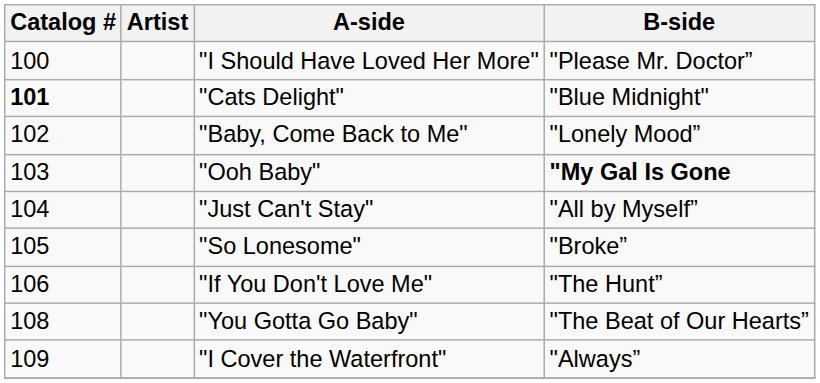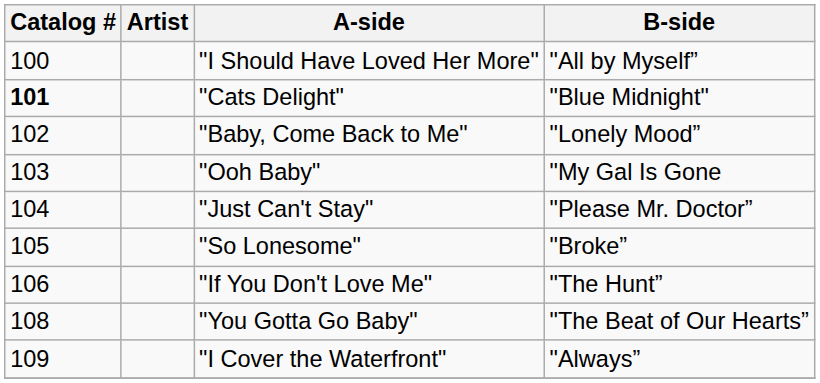 <table class="wikitable sortable">
 <tr>
 <th>Catalog #</th>
 <th>Artist</th>
 <th>A-side</th>
 <th>B-side</th>
 </tr>
 <tr>
 <td>100</td>
 <td></td>
 <td>"I Should Have Loved Her More"</td>
-<td>"Please Mr. Doctor”</td>
+<td>"All by Myself”</td>
 </tr>
 <tr>
 <td><strong>101</strong></td>
 <td></td>
 <td>"Cats Delight"</td>
 <td>"Blue Midnight"</td>
 </tr>
 <tr>
 <td>102</td>
 <td></td>
 <td>"Baby, Come Back to Me"</td>
 <td>"Lonely Mood”</td>
 </tr>
 <tr>
 <td>103</td>
 <td></td>
 <td>"Ooh Baby"</td>
-<td><strong>"My Gal Is Gone</strong></td>
+<td>"My Gal Is Gone</td>
 </tr>
 <tr>
 <td>104</td>
 <td></td>
 <td>"Just Can't Stay"</td>
-<td>"All by Myself”</td>
+<td>"Please Mr. Doctor”</td>
 </tr>
 <tr>
 <td>105</td>
 <td></td>
 <td>"So Lonesome"</td>
 <td>"Broke”</td>
 </tr>
 <tr>
 <td>106</td>
 <td></td>
 <td>"If You Don't Love Me"</td>
 <td>"The Hunt”</td>
 </tr>
 <tr>
 <td>108</td>
 <td></td>
 <td>"You Gotta Go Baby"</td>
 <td>"The Beat of Our Hearts”</td>
 </tr>
 <tr>
 <td>109</td>
 <td></td>
 <td>"I Cover the Waterfront"</td>
 <td>"Always”</td>
 </tr>
 <tr>
 </tr>
 </table>
